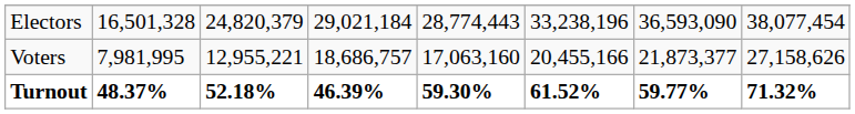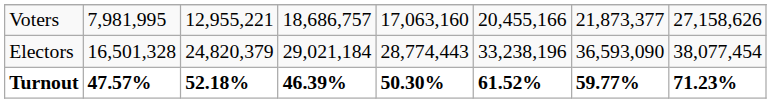 <table class="wikitable">
 <tr>
+</tr>
+<tr>
+<td>Voters</td>
+<td>7,981,995</td>
+<td>12,955,221</td>
+<td>18,686,757</td>
+<td>17,063,160</td>
+<td>20,455,166</td>
+<td>21,873,377</td>
+<td>27,158,626</td>
 </tr>
 <tr>
 <td>Electors</td>
 <td>16,501,328</td>
 <td>24,820,379</td>
 <td>29,021,184</td>
 <td>28,774,443</td>
 <td>33,238,196</td>
 <td>36,593,090</td>
 <td>38,077,454</td>
 </tr>
-<tr>
-<td>Voters</td>
-<td>7,981,995</td>
-<td>12,955,221</td>
-<td>18,686,757</td>
-<td>17,063,160</td>
-<td>20,455,166</td>
-<td>21,873,377</td>
-<td>27,158,626</td>
-</tr>
 <tr style="background:white;font-weight:bold;">
 <td>Turnout</td>
-<td>48.37%</td>
+<td>47.57%</td>
 <td>52.18%</td>
 <td>46.39%</td>
-<td>59.30%</td>
+<td>50.30%</td>
 <td>61.52%</td>
 <td>59.77%</td>
-<td>71.32%</td>
+<td>71.23%</td>
 </tr>
 </table>
